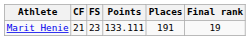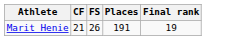 <table class="wikitable" border="1" style="font-size:90%">
 <tr>
 <th>Athlete</th>
 <th>CF</th>
 <th>FS</th>
-<th>Points</th>
 <th>Places</th>
 <th>Final rank</th>
 </tr>
 <tr align=center>
 <td align=left><a href='#'>Marit Henie</a></td>
 <td>21</td>
-<td>23</td>
-<td>133.111</td>
+<td>26</td>
 <td>191</td>
 <td>19</td>
 </tr>
 </table>
